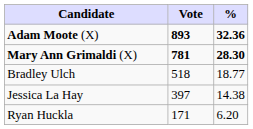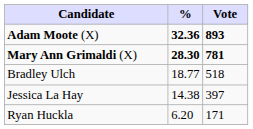 <table class="wikitable">
 <tr>
 <th style="background:#ddf; width:200px;">Candidate</th>
+<th style="background:#ddf; width:30px;">%</th>
 <th style="background:#ddf; width:50px;">Vote</th>
-<th style="background:#ddf; width:30px;">%</th>
 </tr>
 <tr>
 <td><strong>Adam Moote</strong> (X)</td>
+<td><strong>32.36</strong></td>
 <td><strong>893</strong></td>
-<td><strong>32.36</strong></td>
 </tr>
 <tr>
 <td><strong>Mary Ann Grimaldi</strong> (X)</td>
+<td><strong>28.30</strong></td>
 <td><strong>781</strong></td>
-<td><strong>28.30</strong></td>
 </tr>
 <tr>
 <td>Bradley Ulch</td>
+<td>18.77</td>
 <td>518</td>
-<td>18.77</td>
 </tr>
 <tr>
 <td>Jessica La Hay</td>
+<td>14.38</td>
 <td>397</td>
-<td>14.38</td>
 </tr>
 <tr>
 <td>Ryan Huckla</td>
+<td>6.20</td>
 <td>171</td>
-<td>6.20</td>
 </tr>
 </table>
